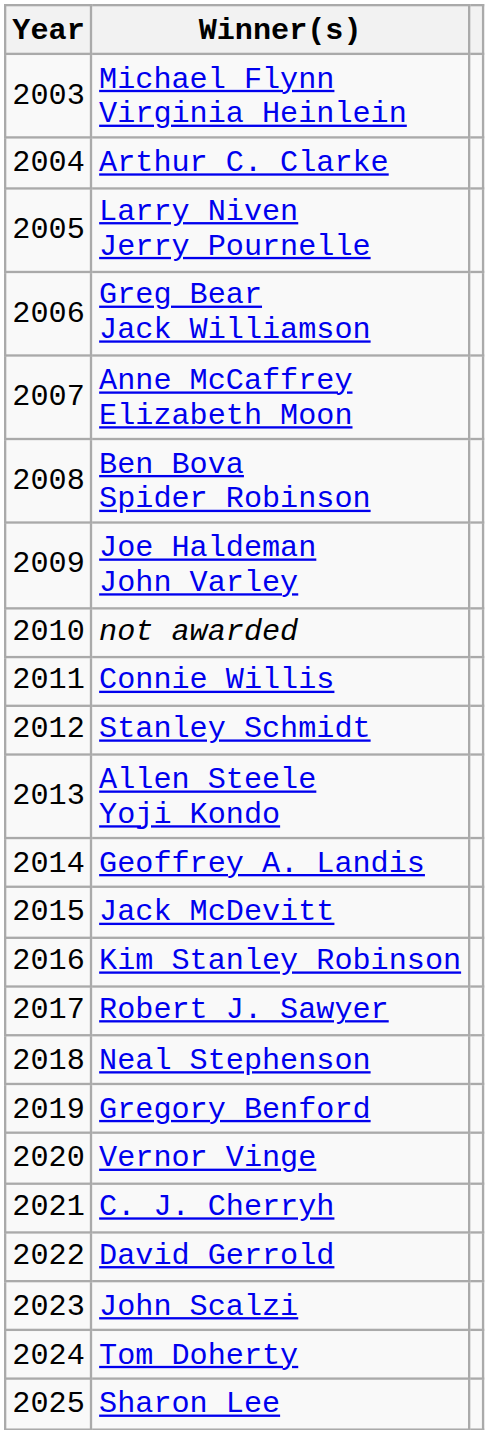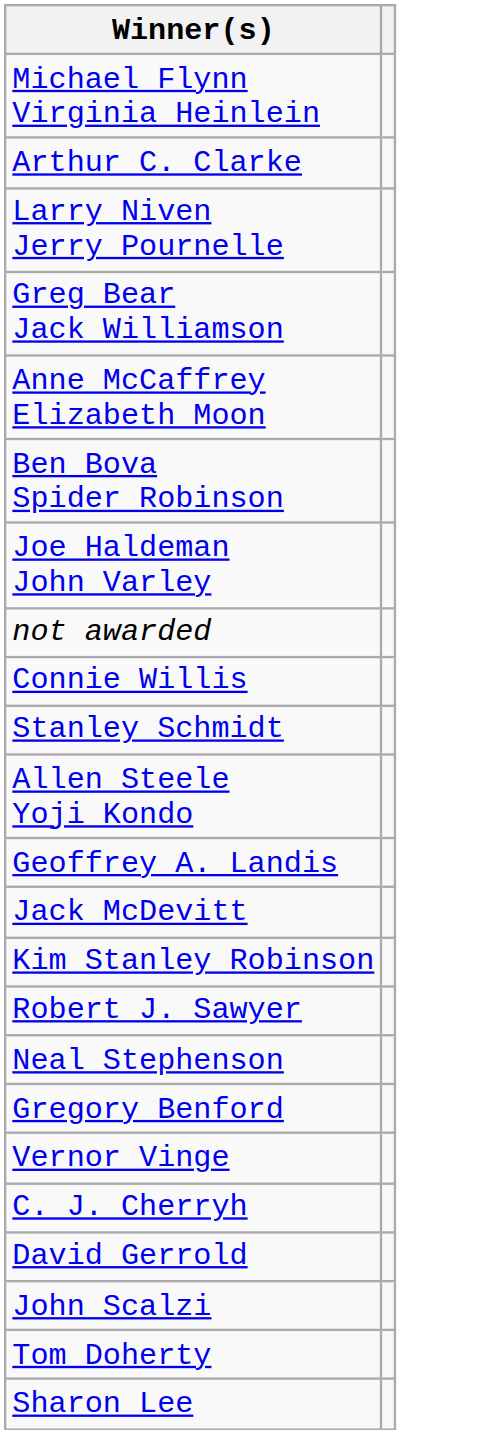 <table class="wikitable">
 <tr>
-<th>Year</th>
 <th>Winner(s)</th>
 <th></th>
 </tr>
 <tr>
-<td>2003</td>
 <td><a href='#'>Michael Flynn</a><br><a href='#'>Virginia Heinlein</a></td>
 <td></td>
 </tr>
 <tr>
-<td>2004</td>
 <td><a href='#'>Arthur C. Clarke</a></td>
 <td></td>
 </tr>
 <tr>
-<td>2005</td>
 <td><a href='#'>Larry Niven</a><br><a href='#'>Jerry Pournelle</a></td>
 <td></td>
 </tr>
 <tr>
-<td>2006</td>
 <td><a href='#'>Greg Bear</a><br><a href='#'>Jack Williamson</a></td>
 <td></td>
 </tr>
 <tr>
-<td>2007</td>
 <td><a href='#'>Anne McCaffrey</a><br><a href='#'>Elizabeth Moon</a></td>
 <td></td>
 </tr>
 <tr>
-<td>2008</td>
 <td><a href='#'>Ben Bova</a><br><a href='#'>Spider Robinson</a></td>
 <td></td>
 </tr>
 <tr>
-<td>2009</td>
 <td><a href='#'>Joe Haldeman</a><br><a href='#'>John Varley</a></td>
 <td></td>
 </tr>
 <tr>
-<td>2010</td>
 <td><em>not awarded</em></td>
 <td></td>
 </tr>
 <tr>
-<td>2011</td>
 <td><a href='#'>Connie Willis</a></td>
 <td></td>
 </tr>
 <tr>
-<td>2012</td>
 <td><a href='#'>Stanley Schmidt</a></td>
 <td></td>
 </tr>
 <tr>
-<td>2013</td>
 <td><a href='#'>Allen Steele</a><br><a href='#'>Yoji Kondo</a></td>
 <td></td>
 </tr>
 <tr>
-<td>2014</td>
 <td><a href='#'>Geoffrey A. Landis</a></td>
 <td></td>
 </tr>
 <tr>
-<td>2015</td>
 <td><a href='#'>Jack McDevitt</a></td>
 <td></td>
 </tr>
 <tr>
-<td>2016</td>
 <td><a href='#'>Kim Stanley Robinson</a></td>
 <td></td>
 </tr>
 <tr>
-<td>2017</td>
 <td><a href='#'>Robert J. Sawyer</a></td>
 <td></td>
 </tr>
 <tr>
-<td>2018</td>
 <td><a href='#'>Neal Stephenson</a></td>
 <td></td>
 </tr>
 <tr>
-<td>2019</td>
 <td><a href='#'>Gregory Benford</a></td>
 <td></td>
 </tr>
 <tr>
-<td>2020</td>
 <td><a href='#'>Vernor Vinge</a></td>
 <td></td>
 </tr>
 <tr>
-<td>2021</td>
 <td><a href='#'>C. J. Cherryh</a></td>
 <td></td>
 </tr>
 <tr>
-<td>2022</td>
 <td><a href='#'>David Gerrold</a></td>
 <td></td>
 </tr>
 <tr>
-<td>2023</td>
 <td><a href='#'>John Scalzi</a></td>
 <td></td>
 </tr>
 <tr>
-<td>2024</td>
 <td><a href='#'>Tom Doherty</a></td>
 <td></td>
 </tr>
 <tr>
-<td>2025</td>
 <td><a href='#'>Sharon Lee</a></td>
 <td></td>
 </tr>
 </table>
